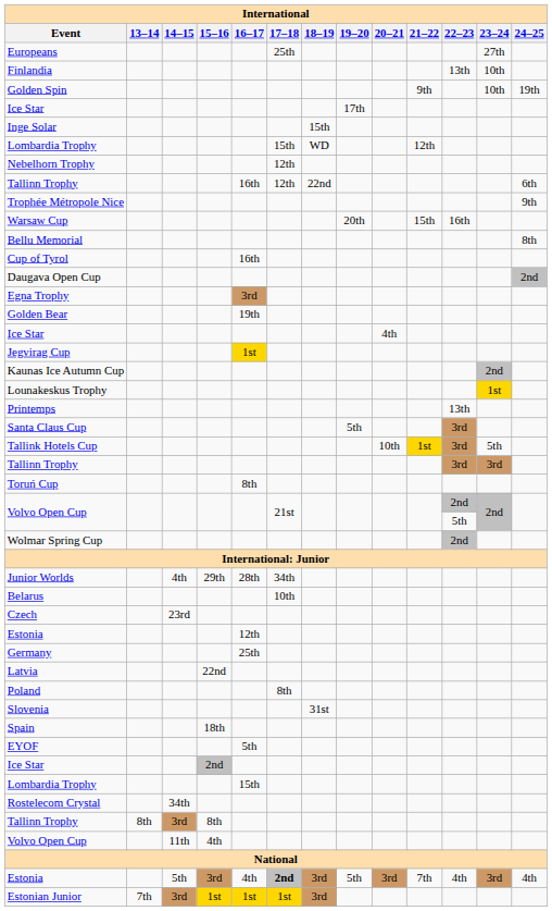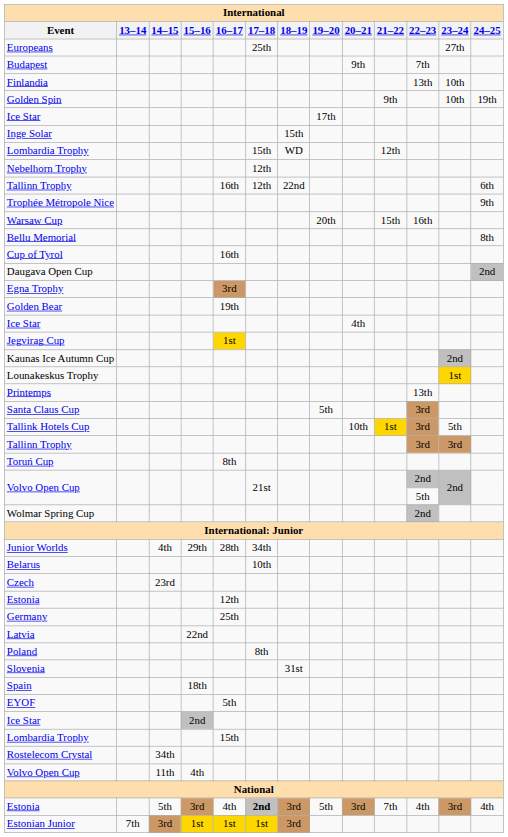 <table class="wikitable" style="text-align:center">
 <tr>
 <th colspan="13" align="center" style="background-color: #ffdead; ">International</th>
 </tr>
 <tr>
 <th>Event</th>
 <th><a href='#'>13–14</a></th>
 <th><a href='#'>14–15</a></th>
 <th><a href='#'>15–16</a></th>
 <th><a href='#'>16–17</a></th>
 <th><a href='#'>17–18</a></th>
 <th><a href='#'>18–19</a></th>
 <th><a href='#'>19–20</a></th>
 <th><a href='#'>20–21</a></th>
 <th><a href='#'>21–22</a></th>
 <th><a href='#'>22–23</a></th>
 <th><a href='#'>23–24</a></th>
 <th><a href='#'>24–25</a></th>
 </tr>
 <tr>
 <td align=left><a href='#'>Europeans</a></td>
 <td></td>
 <td></td>
 <td></td>
 <td></td>
 <td>25th</td>
 <td></td>
 <td></td>
 <td></td>
 <td></td>
 <td></td>
 <td>27th</td>
+<td></td>
+</tr>
+<tr>
+<td align=left> <a href='#'>Budapest</a></td>
+<td></td>
+<td></td>
+<td></td>
+<td></td>
+<td></td>
+<td></td>
+<td></td>
+<td>9th</td>
+<td></td>
+<td>7th</td>
+<td></td>
 <td></td>
 </tr>
 <tr>
 <td align=left> <a href='#'>Finlandia</a></td>
 <td></td>
 <td></td>
 <td></td>
 <td></td>
 <td></td>
 <td></td>
 <td></td>
 <td></td>
 <td></td>
 <td>13th</td>
 <td>10th</td>
 <td></td>
 </tr>
 <tr>
 <td align=left> <a href='#'>Golden Spin</a></td>
 <td></td>
 <td></td>
 <td></td>
 <td></td>
 <td></td>
 <td></td>
 <td></td>
 <td></td>
 <td>9th</td>
 <td></td>
 <td>10th</td>
 <td>19th</td>
 </tr>
 <tr>
 <td align=left> <a href='#'>Ice Star</a></td>
 <td></td>
 <td></td>
 <td></td>
 <td></td>
 <td></td>
 <td></td>
 <td>17th</td>
 <td></td>
 <td></td>
 <td></td>
 <td></td>
 <td></td>
 </tr>
 <tr>
 <td align=left> <a href='#'>Inge Solar</a></td>
 <td></td>
 <td></td>
 <td></td>
 <td></td>
 <td></td>
 <td>15th</td>
 <td></td>
 <td></td>
 <td></td>
 <td></td>
 <td></td>
 <td></td>
 </tr>
 <tr>
 <td align=left> <a href='#'>Lombardia Trophy</a></td>
 <td></td>
 <td></td>
 <td></td>
 <td></td>
 <td>15th</td>
 <td>WD</td>
 <td></td>
 <td></td>
 <td>12th</td>
 <td></td>
 <td></td>
 <td></td>
 </tr>
 <tr>
 <td align=left> <a href='#'>Nebelhorn Trophy</a></td>
 <td></td>
 <td></td>
 <td></td>
 <td></td>
 <td>12th</td>
 <td></td>
 <td></td>
 <td></td>
 <td></td>
 <td></td>
 <td></td>
 <td></td>
 </tr>
 <tr>
 <td align=left> <a href='#'>Tallinn Trophy</a></td>
 <td></td>
 <td></td>
 <td></td>
 <td>16th</td>
 <td>12th</td>
 <td>22nd</td>
 <td></td>
 <td></td>
 <td></td>
 <td></td>
 <td></td>
 <td>6th</td>
 </tr>
 <tr>
 <td align=left> <a href='#'>Trophée Métropole Nice</a></td>
 <td></td>
 <td></td>
 <td></td>
 <td></td>
 <td></td>
 <td></td>
 <td></td>
 <td></td>
 <td></td>
 <td></td>
 <td></td>
 <td>9th</td>
 </tr>
 <tr>
 <td align=left> <a href='#'>Warsaw Cup</a></td>
 <td></td>
 <td></td>
 <td></td>
 <td></td>
 <td></td>
 <td></td>
 <td>20th</td>
 <td></td>
 <td>15th</td>
 <td>16th</td>
 <td></td>
 <td></td>
 </tr>
 <tr>
 <td align=left><a href='#'>Bellu Memorial</a></td>
 <td></td>
 <td></td>
 <td></td>
 <td></td>
 <td></td>
 <td></td>
 <td></td>
 <td></td>
 <td></td>
 <td></td>
 <td></td>
 <td>8th</td>
 </tr>
 <tr>
 <td align=left><a href='#'>Cup of Tyrol</a></td>
 <td></td>
 <td></td>
 <td></td>
 <td>16th</td>
 <td></td>
 <td></td>
 <td></td>
 <td></td>
 <td></td>
 <td></td>
 <td></td>
 <td></td>
 </tr>
 <tr>
 <td align=left>Daugava Open Cup</td>
 <td></td>
 <td></td>
 <td></td>
 <td></td>
 <td></td>
 <td></td>
 <td></td>
 <td></td>
 <td></td>
 <td></td>
 <td></td>
 <td bgcolor=silver>2nd</td>
 </tr>
 <tr>
 <td align=left><a href='#'>Egna Trophy</a></td>
 <td></td>
 <td></td>
 <td></td>
 <td bgcolor=cc9966>3rd</td>
 <td></td>
 <td></td>
 <td></td>
 <td></td>
 <td></td>
 <td></td>
 <td></td>
 <td></td>
 </tr>
 <tr>
 <td align=left><a href='#'>Golden Bear</a></td>
 <td></td>
 <td></td>
 <td></td>
 <td>19th</td>
 <td></td>
 <td></td>
 <td></td>
 <td></td>
 <td></td>
 <td></td>
 <td></td>
 <td></td>
 </tr>
 <tr>
 <td align=left><a href='#'>Ice Star</a></td>
 <td></td>
 <td></td>
 <td></td>
 <td></td>
 <td></td>
 <td></td>
 <td></td>
 <td>4th</td>
 <td></td>
 <td></td>
 <td></td>
 <td></td>
 </tr>
 <tr>
 <td align=left><a href='#'>Jegvirag Cup</a></td>
 <td></td>
 <td></td>
 <td></td>
 <td bgcolor=gold>1st</td>
 <td></td>
 <td></td>
 <td></td>
 <td></td>
 <td></td>
 <td></td>
 <td></td>
 <td></td>
 </tr>
 <tr>
 <td align=left>Kaunas Ice Autumn Cup</td>
 <td></td>
 <td></td>
 <td></td>
 <td></td>
 <td></td>
 <td></td>
 <td></td>
 <td></td>
 <td></td>
 <td></td>
 <td bgcolor=silver>2nd</td>
 <td></td>
 </tr>
 <tr>
 <td align=left>Lounakeskus Trophy</td>
 <td></td>
 <td></td>
 <td></td>
 <td></td>
 <td></td>
 <td></td>
 <td></td>
 <td></td>
 <td></td>
 <td></td>
 <td bgcolor=gold>1st</td>
 <td></td>
 </tr>
 <tr>
 <td align=left><a href='#'>Printemps</a></td>
 <td></td>
 <td></td>
 <td></td>
 <td></td>
 <td></td>
 <td></td>
 <td></td>
 <td></td>
 <td></td>
 <td>13th</td>
 <td></td>
 <td></td>
 </tr>
 <tr>
 <td align=left><a href='#'>Santa Claus Cup</a></td>
 <td></td>
 <td></td>
 <td></td>
 <td></td>
 <td></td>
 <td></td>
 <td>5th</td>
 <td></td>
 <td></td>
 <td bgcolor=cc9966>3rd</td>
 <td></td>
 <td></td>
 </tr>
 <tr>
 <td align=left><a href='#'>Tallink Hotels Cup</a></td>
 <td></td>
 <td></td>
 <td></td>
 <td></td>
 <td></td>
 <td></td>
 <td></td>
 <td>10th</td>
 <td bgcolor=gold>1st</td>
 <td bgcolor=cc9966>3rd</td>
 <td>5th</td>
 <td></td>
 </tr>
 <tr>
 <td align=left><a href='#'>Tallinn Trophy</a></td>
 <td></td>
 <td></td>
 <td></td>
 <td></td>
 <td></td>
 <td></td>
 <td></td>
 <td></td>
 <td></td>
 <td bgcolor=cc9966>3rd</td>
 <td bgcolor=cc9966>3rd</td>
 <td></td>
 </tr>
 <tr>
 <td align=left><a href='#'>Toruń Cup</a></td>
 <td></td>
 <td></td>
 <td></td>
 <td>8th</td>
 <td></td>
 <td></td>
 <td></td>
 <td></td>
 <td></td>
 <td></td>
 <td></td>
 <td></td>
 </tr>
 <tr>
 <td align=left rowspan=2><a href='#'>Volvo Open Cup</a></td>
 <td rowspan="2"></td>
 <td rowspan=2></td>
 <td rowspan=2></td>
 <td rowspan=2></td>
 <td rowspan=2>21st</td>
 <td rowspan=2></td>
 <td rowspan=2></td>
 <td rowspan=2></td>
 <td rowspan=2></td>
 <td bgcolor=silver>2nd</td>
 <td rowspan=2 bgcolor=silver>2nd</td>
 <td rowspan=2></td>
 </tr>
 <tr>
 <td>5th</td>
 </tr>
 <tr>
 <td align=left>Wolmar Spring Cup</td>
 <td></td>
 <td></td>
 <td></td>
 <td></td>
 <td></td>
 <td></td>
 <td></td>
 <td></td>
 <td></td>
 <td bgcolor=silver>2nd</td>
 <td></td>
 <td></td>
 </tr>
 <tr>
 <th colspan="13" align="center" style="background-color: #ffdead; ">International: Junior</th>
 </tr>
 <tr>
 <td align=left><a href='#'>Junior Worlds</a></td>
 <td></td>
 <td>4th</td>
 <td>29th</td>
 <td>28th</td>
 <td>34th</td>
 <td></td>
 <td></td>
 <td></td>
 <td></td>
 <td></td>
 <td></td>
 <td></td>
 </tr>
 <tr>
 <td align=left> <a href='#'>Belarus</a></td>
 <td></td>
 <td></td>
 <td></td>
 <td></td>
 <td>10th</td>
 <td></td>
 <td></td>
 <td></td>
 <td></td>
 <td></td>
 <td></td>
 <td></td>
 </tr>
 <tr>
 <td align=left> <a href='#'>Czech</a></td>
 <td></td>
 <td>23rd</td>
 <td></td>
 <td></td>
 <td></td>
 <td></td>
 <td></td>
 <td></td>
 <td></td>
 <td></td>
 <td></td>
 <td></td>
 </tr>
 <tr>
 <td align=left> <a href='#'>Estonia</a></td>
 <td></td>
 <td></td>
 <td></td>
 <td>12th</td>
 <td></td>
 <td></td>
 <td></td>
 <td></td>
 <td></td>
 <td></td>
 <td></td>
 <td></td>
 </tr>
 <tr>
 <td align=left> <a href='#'>Germany</a></td>
 <td></td>
 <td></td>
 <td></td>
 <td>25th</td>
 <td></td>
 <td></td>
 <td></td>
 <td></td>
 <td></td>
 <td></td>
 <td></td>
 <td></td>
 </tr>
 <tr>
 <td align=left> <a href='#'>Latvia</a></td>
 <td></td>
 <td></td>
 <td>22nd</td>
 <td></td>
 <td></td>
 <td></td>
 <td></td>
 <td></td>
 <td></td>
 <td></td>
 <td></td>
 <td></td>
 </tr>
 <tr>
 <td align=left> <a href='#'>Poland</a></td>
 <td></td>
 <td></td>
 <td></td>
 <td></td>
 <td>8th</td>
 <td></td>
 <td></td>
 <td></td>
 <td></td>
 <td></td>
 <td></td>
 <td></td>
 </tr>
 <tr>
 <td align=left> <a href='#'>Slovenia</a></td>
 <td></td>
 <td></td>
 <td></td>
 <td></td>
 <td></td>
 <td>31st</td>
 <td></td>
 <td></td>
 <td></td>
 <td></td>
 <td></td>
 <td></td>
 </tr>
 <tr>
 <td align=left> <a href='#'>Spain</a></td>
 <td></td>
 <td></td>
 <td>18th</td>
 <td></td>
 <td></td>
 <td></td>
 <td></td>
 <td></td>
 <td></td>
 <td></td>
 <td></td>
 <td></td>
 </tr>
 <tr>
 <td align=left><a href='#'>EYOF</a></td>
 <td></td>
 <td></td>
 <td></td>
 <td>5th</td>
 <td></td>
 <td></td>
 <td></td>
 <td></td>
 <td></td>
 <td></td>
 <td></td>
 <td></td>
 </tr>
 <tr>
 <td align=left><a href='#'>Ice Star</a></td>
 <td></td>
 <td></td>
 <td bgcolor=silver>2nd</td>
 <td></td>
 <td></td>
 <td></td>
 <td></td>
 <td></td>
 <td></td>
 <td></td>
 <td></td>
 <td></td>
 </tr>
 <tr>
 <td align=left><a href='#'>Lombardia Trophy</a></td>
 <td></td>
 <td></td>
 <td></td>
 <td>15th</td>
 <td></td>
 <td></td>
 <td></td>
 <td></td>
 <td></td>
 <td></td>
 <td></td>
 <td></td>
 </tr>
 <tr>
 <td align=left><a href='#'>Rostelecom Crystal</a></td>
 <td></td>
 <td>34th</td>
 <td></td>
 <td></td>
 <td></td>
 <td></td>
 <td></td>
 <td></td>
 <td></td>
 <td></td>
 <td></td>
 <td></td>
 </tr>
 <tr>
-<td align=left><a href='#'>Tallinn Trophy</a></td>
-<td>8th</td>
-<td bgcolor=cc9966>3rd</td>
-<td>8th</td>
-<td></td>
-<td></td>
-<td></td>
-<td></td>
-<td></td>
-<td></td>
-<td></td>
-<td></td>
-<td></td>
-</tr>
-<tr>
 <td align=left><a href='#'>Volvo Open Cup</a></td>
 <td></td>
 <td>11th</td>
 <td>4th</td>
 <td></td>
 <td></td>
 <td></td>
 <td></td>
 <td></td>
 <td></td>
 <td></td>
 <td></td>
 <td></td>
 </tr>
 <tr>
 <th colspan="13" align="center" style="background-color: #ffdead; ">National</th>
 </tr>
 <tr>
 <td align="left"><a href='#'>Estonia</a></td>
 <td></td>
 <td>5th</td>
 <td bgcolor="cc9966">3rd</td>
 <td>4th</td>
 <td bgcolor="silver"><strong>2nd</strong></td>
 <td bgcolor="cc9966">3rd</td>
 <td>5th</td>
 <td bgcolor="cc9966">3rd</td>
 <td>7th</td>
 <td>4th</td>
 <td bgcolor="cc9966">3rd</td>
 <td>4th</td>
 </tr>
 <tr>
 <td align="left"><a href='#'>Estonian Junior</a></td>
 <td>7th</td>
 <td bgcolor="cc9966">3rd</td>
 <td bgcolor="gold">1st</td>
 <td bgcolor="gold">1st</td>
 <td bgcolor="gold">1st</td>
 <td bgcolor="cc9966">3rd</td>
 <td></td>
 <td></td>
 <td></td>
 <td></td>
 <td></td>
 <td></td>
 </tr>
 </table>
